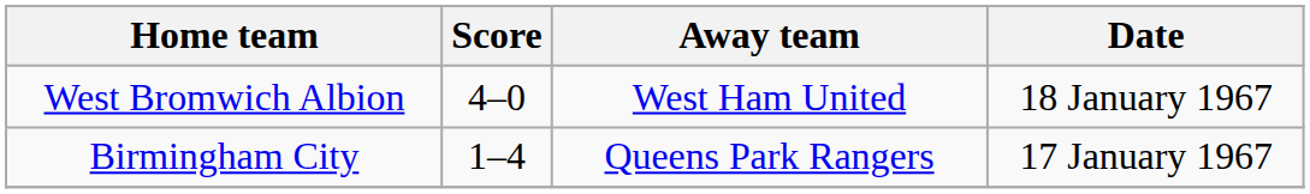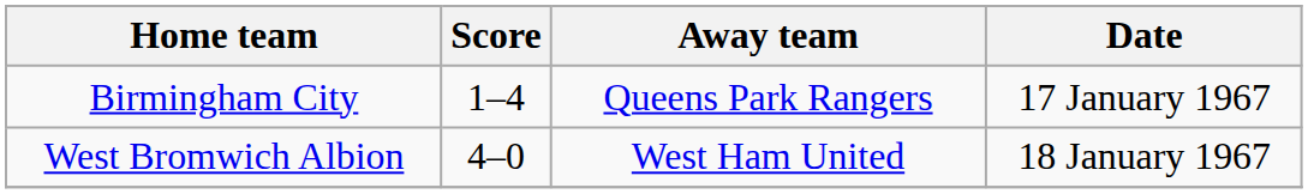 <table class="wikitable" style="text-align:center;">
 <tr>
 <th width=175>Home team</th>
 <th width=20>Score</th>
 <th width=175>Away team</th>
 <th width=125>Date</th>
 </tr>
 <tr>
+<td><a href='#'>Birmingham City</a></td>
+<td>1–4</td>
+<td><a href='#'>Queens Park Rangers</a></td>
+<td>17 January 1967</td>
+</tr>
+<tr>
 <td><a href='#'>West Bromwich Albion</a></td>
 <td>4–0</td>
 <td><a href='#'>West Ham United</a></td>
 <td>18 January 1967</td>
 </tr>
 <tr>
-<td><a href='#'>Birmingham City</a></td>
-<td>1–4</td>
-<td><a href='#'>Queens Park Rangers</a></td>
-<td>17 January 1967</td>
-</tr>
-<tr>
 </tr>
 </table>
